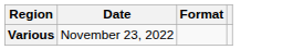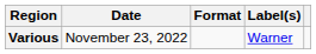 <table class="wikitable plainrowheaders">
 <tr>
 <th scope="col">Region</th>
 <th scope="col">Date</th>
 <th scope="col">Format</th>
+<th scope="col">Label(s)</th>
 <th scope="col"></th>
 </tr>
 <tr>
 <th scope="row">Various</th>
 <td>November 23, 2022</td>
 <td></td>
+<td><a href='#'>Warner</a></td>
 <td style="text-align:center;"></td>
 </tr>
 </table>
